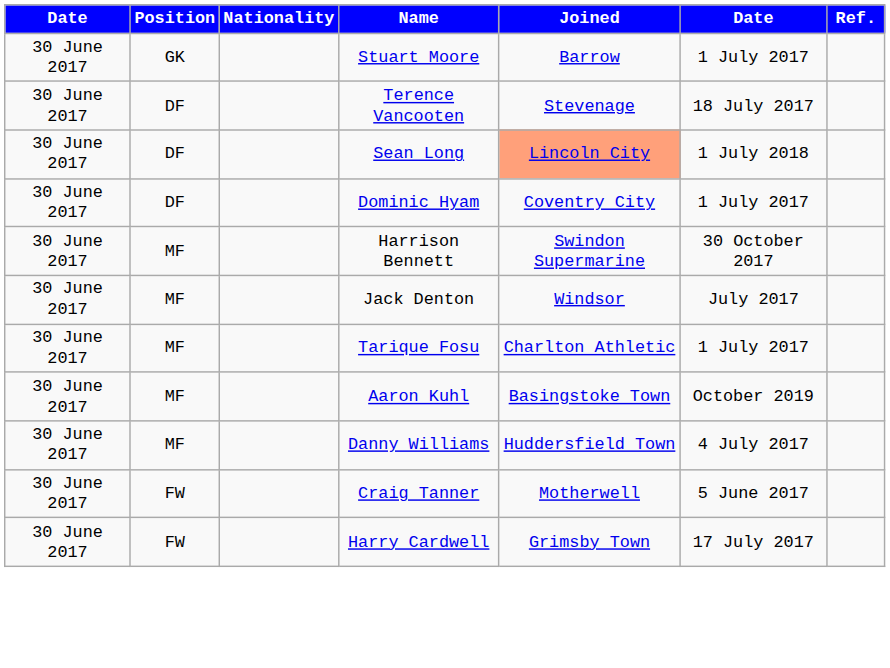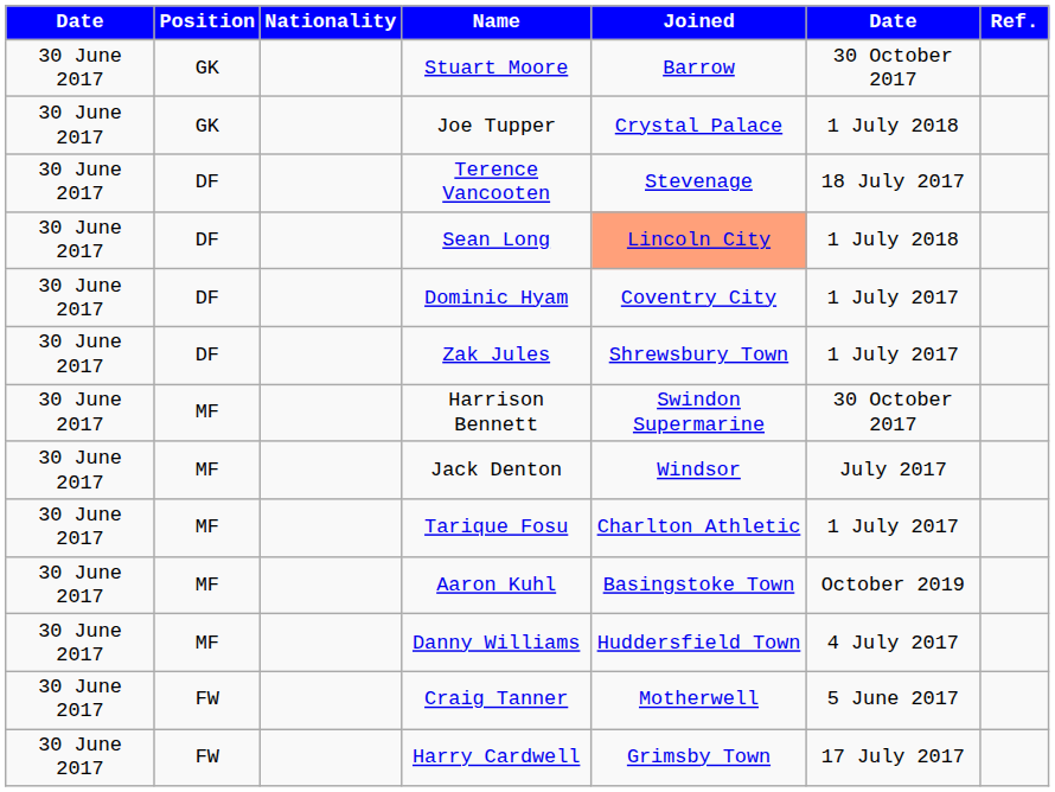 <table class="wikitable" style="text-align:center; font-size:90%">
 <tr>
 <th style="background:#00f; color:white; width:200px;">Date</th>
 <th style="background:#00f; color:white; width:50px;">Position</th>
 <th style="background:#00f; color:white; width:50px;">Nationality</th>
 <th style="background:#00f; color:white; width:200px;">Name</th>
 <th style="background:#00f; color:white; width:200px;">Joined</th>
 <th style="background:#00f; color:white; width:200px;">Date</th>
 <th style="background:#00f; color:white; width:50px;">Ref.</th>
 </tr>
 <tr>
 <td>30 June 2017</td>
 <td>GK</td>
 <td></td>
 <td><a href='#'>Stuart Moore</a></td>
 <td><a href='#'>Barrow</a></td>
-<td>1 July 2017</td>
+<td>30 October 2017</td>
+<td></td>
+</tr>
+<tr>
+<td>30 June 2017</td>
+<td>GK</td>
+<td></td>
+<td>Joe Tupper</td>
+<td><a href='#'>Crystal Palace</a></td>
+<td>1 July 2018</td>
 <td></td>
 </tr>
 <tr>
 <td>30 June 2017</td>
 <td>DF</td>
 <td></td>
 <td><a href='#'>Terence Vancooten</a></td>
 <td><a href='#'>Stevenage</a></td>
 <td>18 July 2017</td>
 <td></td>
 </tr>
 <tr>
 <td>30 June 2017</td>
 <td>DF</td>
 <td></td>
 <td><a href='#'>Sean Long</a></td>
 <td style="background: lightsalmon;"><a href='#'>Lincoln City</a></td>
 <td>1 July 2018</td>
 <td></td>
 </tr>
 <tr>
 <td>30 June 2017</td>
 <td>DF</td>
 <td></td>
 <td><a href='#'>Dominic Hyam</a></td>
 <td><a href='#'>Coventry City</a></td>
+<td>1 July 2017</td>
+<td></td>
+</tr>
+<tr>
+<td>30 June 2017</td>
+<td>DF</td>
+<td></td>
+<td><a href='#'>Zak Jules</a></td>
+<td><a href='#'>Shrewsbury Town</a></td>
 <td>1 July 2017</td>
 <td></td>
 </tr>
 <tr>
 <td>30 June 2017</td>
 <td>MF</td>
 <td></td>
 <td>Harrison Bennett</td>
 <td><a href='#'>Swindon Supermarine</a></td>
 <td>30 October 2017</td>
 <td></td>
 </tr>
 <tr>
 <td>30 June 2017</td>
 <td>MF</td>
 <td></td>
 <td>Jack Denton</td>
 <td><a href='#'>Windsor</a></td>
 <td>July 2017</td>
 <td></td>
 </tr>
 <tr>
 <td>30 June 2017</td>
 <td>MF</td>
 <td></td>
 <td><a href='#'>Tarique Fosu</a></td>
 <td><a href='#'>Charlton Athletic</a></td>
 <td>1 July 2017</td>
 <td></td>
 </tr>
 <tr>
 <td>30 June 2017</td>
 <td>MF</td>
 <td></td>
 <td><a href='#'>Aaron Kuhl</a></td>
 <td><a href='#'>Basingstoke Town</a></td>
 <td>October 2019</td>
 <td></td>
 </tr>
 <tr>
 <td>30 June 2017</td>
 <td>MF</td>
 <td></td>
 <td><a href='#'>Danny Williams</a></td>
 <td><a href='#'>Huddersfield Town</a></td>
 <td>4 July 2017</td>
 <td></td>
 </tr>
 <tr>
 <td>30 June 2017</td>
 <td>FW</td>
 <td></td>
 <td><a href='#'>Craig Tanner</a></td>
 <td><a href='#'>Motherwell</a></td>
 <td>5 June 2017</td>
 <td></td>
 </tr>
 <tr>
 <td>30 June 2017</td>
 <td>FW</td>
 <td></td>
 <td><a href='#'>Harry Cardwell</a></td>
 <td><a href='#'>Grimsby Town</a></td>
 <td>17 July 2017</td>
 <td></td>
 </tr>
 </table>
